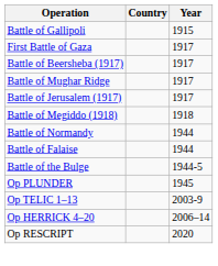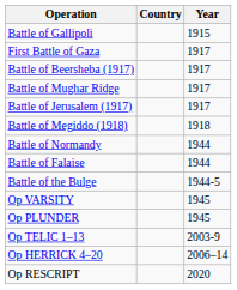 <table class="wikitable">
 <tr>
 <th>Operation</th>
 <th>Country</th>
 <th>Year</th>
 </tr>
 <tr>
 <td><a href='#'>Battle of Gallipoli</a></td>
 <td></td>
 <td>1915</td>
 </tr>
 <tr>
 <td><a href='#'>First Battle of Gaza</a></td>
 <td></td>
 <td>1917</td>
 </tr>
 <tr>
 <td><a href='#'>Battle of Beersheba (1917)</a></td>
 <td></td>
 <td>1917</td>
 </tr>
 <tr>
 <td><a href='#'>Battle of Mughar Ridge</a></td>
 <td></td>
 <td>1917</td>
 </tr>
 <tr>
 <td><a href='#'>Battle of Jerusalem (1917)</a></td>
 <td></td>
 <td>1917</td>
 </tr>
 <tr>
 <td><a href='#'>Battle of Megiddo (1918)</a></td>
 <td></td>
 <td>1918</td>
 </tr>
 <tr>
 <td><a href='#'>Battle of Normandy</a></td>
 <td></td>
 <td>1944</td>
 </tr>
 <tr>
 <td><a href='#'>Battle of Falaise</a></td>
 <td></td>
 <td>1944</td>
 </tr>
 <tr>
 <td><a href='#'>Battle of the Bulge</a></td>
 <td></td>
 <td>1944-5</td>
 </tr>
 <tr>
+<td><a href='#'>Op VARSITY</a></td>
+<td></td>
+<td>1945</td>
+</tr>
+<tr>
 <td><a href='#'>Op PLUNDER</a></td>
 <td></td>
 <td>1945</td>
 </tr>
 <tr>
 <td><a href='#'>Op TELIC 1–13</a></td>
 <td></td>
 <td>2003-9</td>
 </tr>
 <tr>
 <td><a href='#'>Op HERRICK 4–20</a></td>
 <td></td>
 <td>2006–14</td>
 </tr>
 <tr>
 <td>Op RESCRIPT</td>
 <td></td>
 <td>2020</td>
 </tr>
 </table>
